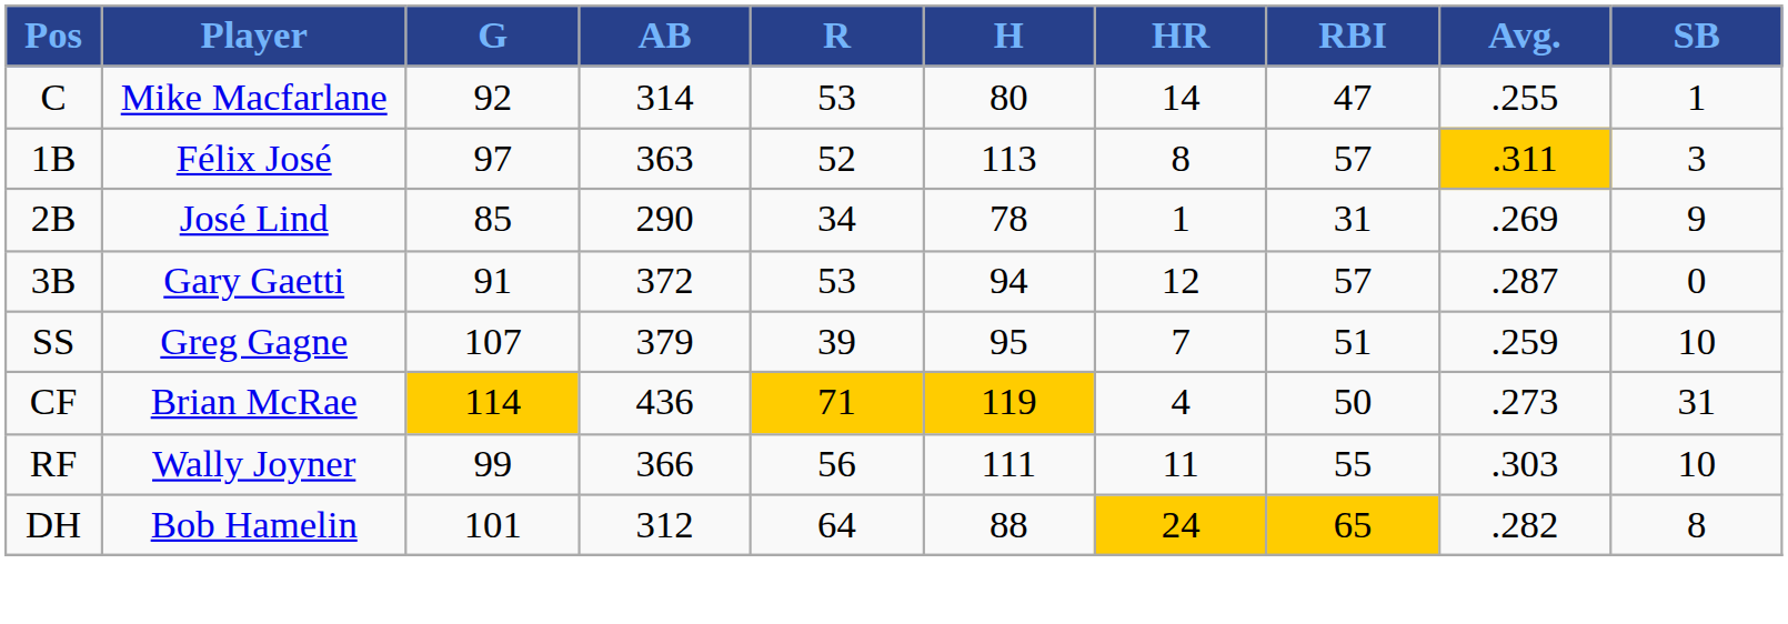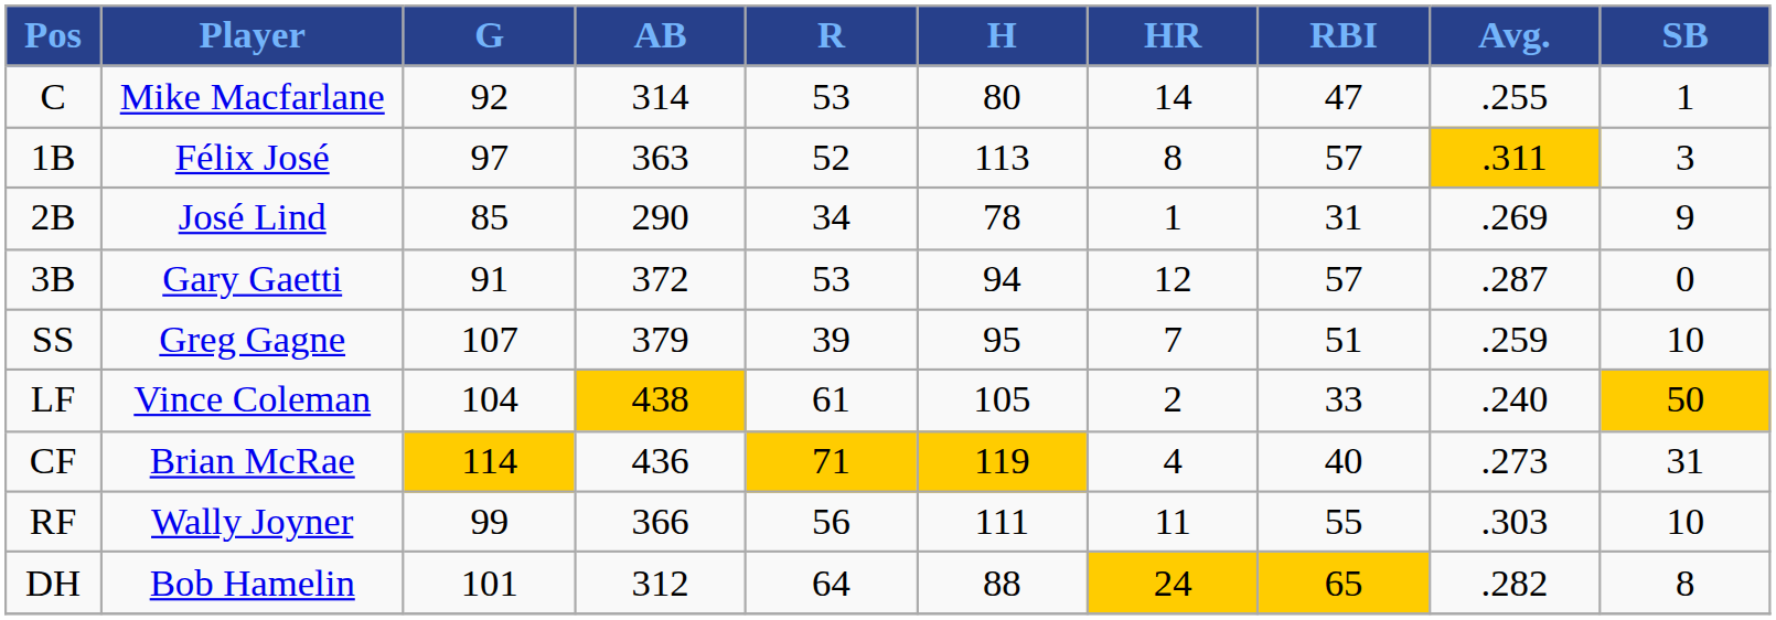 <table class="wikitable sortable">
 <tr>
 <th style="background:#27408B;color:#74B4FA;" width="5%">Pos</th>
 <th style="background:#27408B;color:#74B4FA;" width="16%">Player</th>
 <th style="background:#27408B;color:#74B4FA;" width="9%">G</th>
 <th style="background:#27408B;color:#74B4FA;" width="9%">AB</th>
 <th style="background:#27408B;color:#74B4FA;" width="9%">R</th>
 <th style="background:#27408B;color:#74B4FA;" width="9%">H</th>
 <th style="background:#27408B;color:#74B4FA;" width="9%">HR</th>
 <th style="background:#27408B;color:#74B4FA;" width="9%">RBI</th>
 <th style="background:#27408B;color:#74B4FA;" width="9%">Avg.</th>
 <th style="background:#27408B;color:#74B4FA;" width="9%">SB</th>
 </tr>
 <tr style="text-align: center">
 <td>C</td>
 <td><a href='#'>Mike Macfarlane</a></td>
 <td>92</td>
 <td>314</td>
 <td>53</td>
 <td>80</td>
 <td>14</td>
 <td>47</td>
 <td>.255</td>
 <td>1</td>
 </tr>
 <tr style="text-align: center">
 <td>1B</td>
 <td><a href='#'>Félix José</a></td>
 <td>97</td>
 <td>363</td>
 <td>52</td>
 <td>113</td>
 <td>8</td>
 <td>57</td>
 <td bgcolor="#FFCC00">.311</td>
 <td>3</td>
 </tr>
 <tr style="text-align: center">
 <td>2B</td>
 <td><a href='#'>José Lind</a></td>
 <td>85</td>
 <td>290</td>
 <td>34</td>
 <td>78</td>
 <td>1</td>
 <td>31</td>
 <td>.269</td>
 <td>9</td>
 </tr>
 <tr style="text-align: center">
 <td>3B</td>
 <td><a href='#'>Gary Gaetti</a></td>
 <td>91</td>
 <td>372</td>
 <td>53</td>
 <td>94</td>
 <td>12</td>
 <td>57</td>
 <td>.287</td>
 <td>0</td>
 </tr>
 <tr style="text-align: center">
 <td>SS</td>
 <td><a href='#'>Greg Gagne</a></td>
 <td>107</td>
 <td>379</td>
 <td>39</td>
 <td>95</td>
 <td>7</td>
 <td>51</td>
 <td>.259</td>
 <td>10</td>
 </tr>
 <tr style="text-align: center">
+<td>LF</td>
+<td><a href='#'>Vince Coleman</a></td>
+<td>104</td>
+<td bgcolor="#FFCC00">438</td>
+<td>61</td>
+<td>105</td>
+<td>2</td>
+<td>33</td>
+<td>.240</td>
+<td bgcolor="#FFCC00">50</td>
+</tr>
+<tr style="text-align: center">
 <td>CF</td>
 <td><a href='#'>Brian McRae</a></td>
 <td bgcolor="#FFCC00">114</td>
 <td>436</td>
 <td bgcolor="#FFCC00">71</td>
 <td bgcolor="#FFCC00">119</td>
 <td>4</td>
-<td>50</td>
+<td>40</td>
 <td>.273</td>
 <td>31</td>
 </tr>
 <tr style="text-align: center">
 <td>RF</td>
 <td><a href='#'>Wally Joyner</a></td>
 <td>99</td>
 <td>366</td>
 <td>56</td>
 <td>111</td>
 <td>11</td>
 <td>55</td>
 <td>.303</td>
 <td>10</td>
 </tr>
 <tr style="text-align: center">
 <td>DH</td>
 <td><a href='#'>Bob Hamelin</a></td>
 <td>101</td>
 <td>312</td>
 <td>64</td>
 <td>88</td>
 <td bgcolor="#FFCC00">24</td>
 <td bgcolor="#FFCC00">65</td>
 <td>.282</td>
 <td>8</td>
 </tr>
 <tr style="text-align: center">
 </tr>
 </table>
